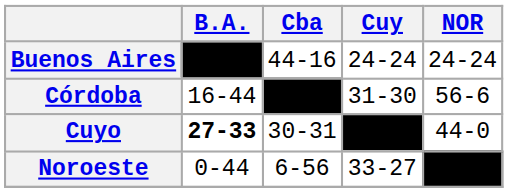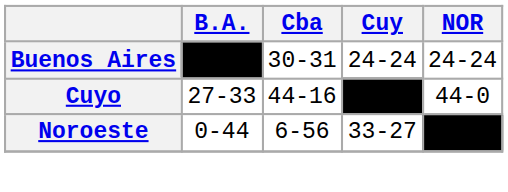 <table align="left" cellspacing="0" cellpadding="3" style="background-color: #f9f9f9; font-size: 85%; text-align: center" class="wikitable">
 <tr style="background:#00000;">
 <th align="left"> </th>
 <th><a href='#'>B.A.</a></th>
 <th><a href='#'>Cba</a></th>
 <th><a href='#'>Cuy</a></th>
 <th><a href='#'>NOR</a></th>
 </tr>
 <tr ! style="background:#FFFFFF;">
 <th><a href='#'>Buenos Aires</a></th>
 <td style="background:#000000">––––</td>
-<td>44-16</td>
+<td>30-31</td>
 <td>24-24</td>
 <td>24-24</td>
 </tr>
 <tr ! style="background:#FFFFFF;">
-<th><a href='#'>Córdoba</a></th>
-<td>16-44</td>
-<td style="background:#000000">––––</td>
-<td>31-30</td>
-<td>56-6</td>
-</tr>
-<tr ! style="background:#FFFFFF;">
 <th><a href='#'>Cuyo</a></th>
-<td><strong>27-33</strong></td>
-<td>30-31</td>
+<td>27-33</td>
+<td>44-16</td>
 <td style="background:#000000">––––</td>
 <td>44-0</td>
 </tr>
 <tr ! style="background:#FFFFFF;">
 <th><a href='#'>Noroeste</a></th>
 <td>0-44</td>
 <td>6-56</td>
 <td>33-27</td>
 <td style="background:#000000">––––</td>
 </tr>
 <tr>
 </tr>
 </table>
